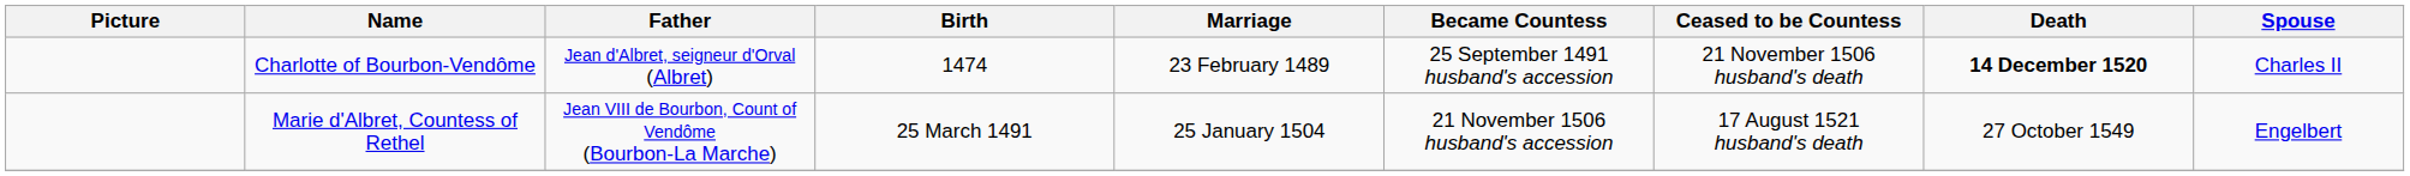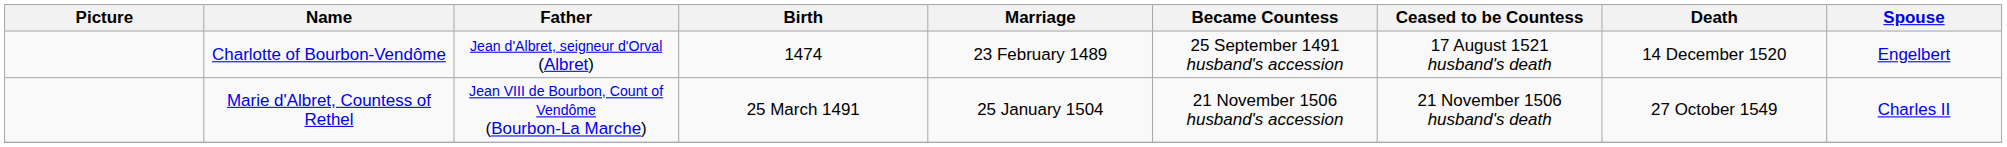 <table width=95% class="wikitable">
 <tr>
 <th width = "8%">Picture</th>
 <th width = "10%">Name</th>
 <th width = "9%">Father</th>
 <th width = "10%">Birth</th>
 <th width = "9%">Marriage</th>
 <th width = "9%">Became Countess</th>
 <th width = "9%">Ceased to be Countess</th>
 <th width = "9%">Death</th>
 <th width = "7%"><a href='#'>Spouse</a></th>
 </tr>
 <tr>
 <td align="center"></td>
 <td align="center"><a href='#'>Charlotte of Bourbon-Vendôme</a></td>
 <td align="center"><small><a href='#'>Jean d'Albret, seigneur d'Orval</a></small><br>(<a href='#'>Albret</a>)</td>
 <td align="center">1474</td>
 <td align="center">23 February 1489</td>
 <td align="center">25 September 1491<br><em>husband's accession</em></td>
-<td align="center">21 November 1506<br><em>husband's death</em></td>
-<td align="center"><strong>14 December 1520</strong></td>
-<td align="center"><a href='#'>Charles II</a></td>
+<td align="center">17 August 1521<br><em>husband's death</em></td>
+<td align="center">14 December 1520</td>
+<td align="center"><a href='#'>Engelbert</a></td>
 </tr>
 <tr>
 <td align="center"></td>
 <td align="center"><a href='#'>Marie d'Albret, Countess of Rethel</a></td>
 <td align="center"><small><a href='#'>Jean VIII de Bourbon, Count of Vendôme</a></small><br>(<a href='#'>Bourbon-La Marche</a>)</td>
 <td align="center">25 March 1491</td>
 <td align="center">25 January 1504</td>
 <td align="center">21 November 1506<br><em>husband's accession</em></td>
-<td align="center">17 August 1521<br><em>husband's death</em></td>
+<td align="center">21 November 1506<br><em>husband's death</em></td>
 <td align="center">27 October 1549</td>
-<td align="center"><a href='#'>Engelbert</a></td>
+<td align="center"><a href='#'>Charles II</a></td>
 </tr>
 <tr>
 </tr>
 </table>
